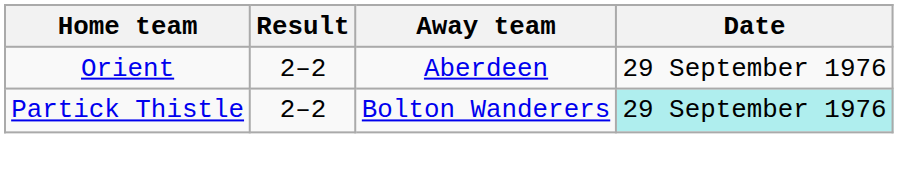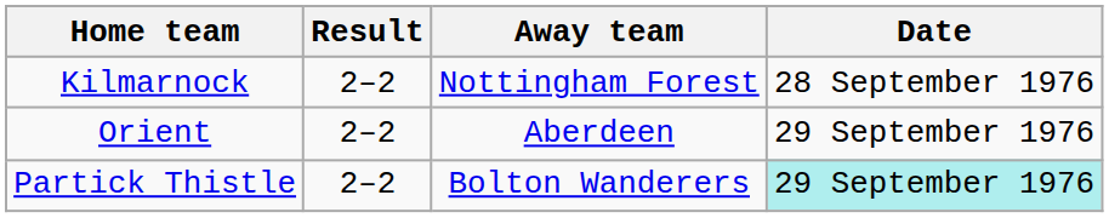 <table class="wikitable" style="text-align: center">
 <tr>
 <th>Home team</th>
 <th>Result</th>
 <th>Away team</th>
 <th>Date</th>
+</tr>
+<tr>
+<td><a href='#'>Kilmarnock</a></td>
+<td>2–2</td>
+<td><a href='#'>Nottingham Forest</a></td>
+<td>28 September 1976</td>
 </tr>
 <tr>
 <td><a href='#'>Orient</a></td>
 <td>2–2</td>
 <td><a href='#'>Aberdeen</a></td>
 <td>29 September 1976</td>
 </tr>
 <tr>
 <td><a href='#'>Partick Thistle</a></td>
 <td>2–2</td>
 <td><a href='#'>Bolton Wanderers</a></td>
 <td style="background: paleturquoise;">29 September 1976</td>
 </tr>
 </table>
